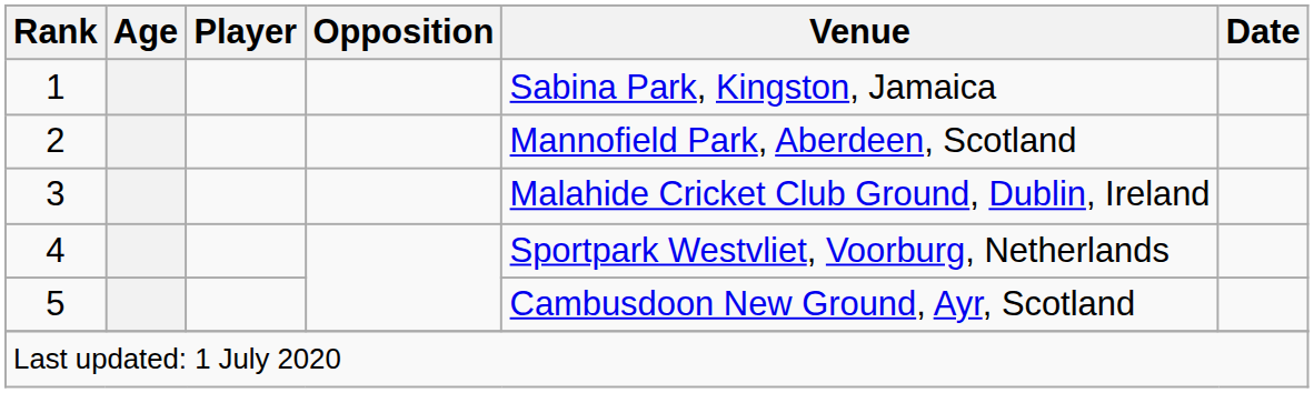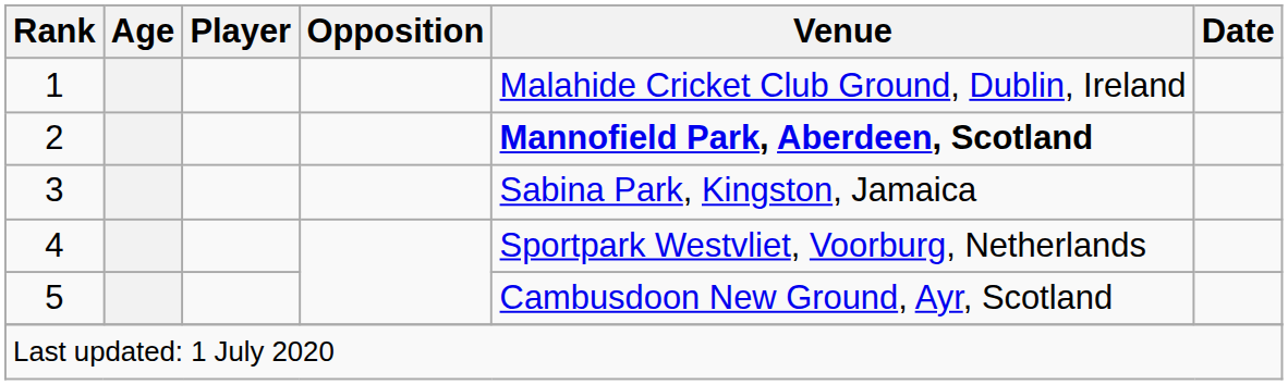 <table class="wikitable plainrowheaders sortable">
 <tr>
 <th scope=col>Rank</th>
 <th scope=col>Age</th>
 <th scope=col>Player</th>
 <th scope=col>Opposition</th>
 <th scope=col>Venue</th>
 <th scope=col>Date</th>
 </tr>
 <tr>
 <td align=center>1</td>
 <th scope=row style=text-align:center;></th>
 <td></td>
 <td></td>
-<td><a href='#'>Sabina Park</a>, <a href='#'>Kingston</a>, Jamaica</td>
+<td><a href='#'>Malahide Cricket Club Ground</a>, <a href='#'>Dublin</a>, Ireland</td>
 <td></td>
 </tr>
 <tr>
 <td align=center>2</td>
 <th scope=row style=text-align:center;></th>
 <td></td>
 <td></td>
-<td><a href='#'>Mannofield Park</a>, <a href='#'>Aberdeen</a>, Scotland</td>
+<td><strong><a href='#'>Mannofield Park</a>, <a href='#'>Aberdeen</a>, Scotland</strong></td>
 <td></td>
 </tr>
 <tr>
 <td align=center>3</td>
 <th scope=row style=text-align:center;></th>
 <td></td>
 <td></td>
-<td><a href='#'>Malahide Cricket Club Ground</a>, <a href='#'>Dublin</a>, Ireland</td>
+<td><a href='#'>Sabina Park</a>, <a href='#'>Kingston</a>, Jamaica</td>
 <td></td>
 </tr>
 <tr>
 <td align=center>4</td>
 <th scope=row style=text-align:center;></th>
 <td></td>
 <td rowspan=2></td>
 <td><a href='#'>Sportpark Westvliet</a>, <a href='#'>Voorburg</a>, Netherlands</td>
 <td></td>
 </tr>
 <tr>
 <td align=center>5</td>
 <th scope=row style=text-align:center;></th>
 <td></td>
 <td><a href='#'>Cambusdoon New Ground</a>, <a href='#'>Ayr</a>, Scotland</td>
 <td></td>
 </tr>
 <tr>
 </tr>
 <tr class=sortbottom>
 <td colspan=7><small>Last updated: 1 July 2020</small></td>
 </tr>
 </table>
